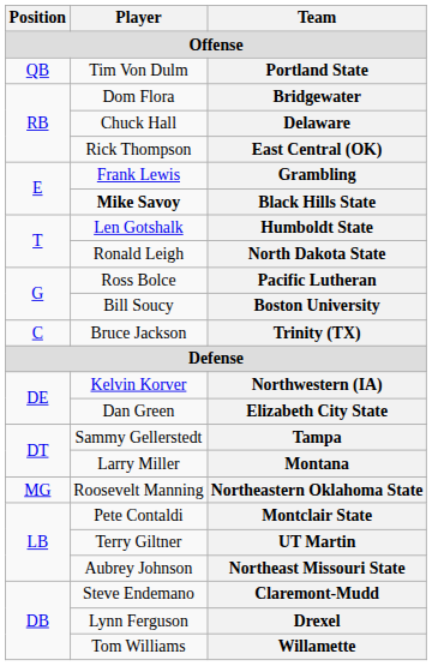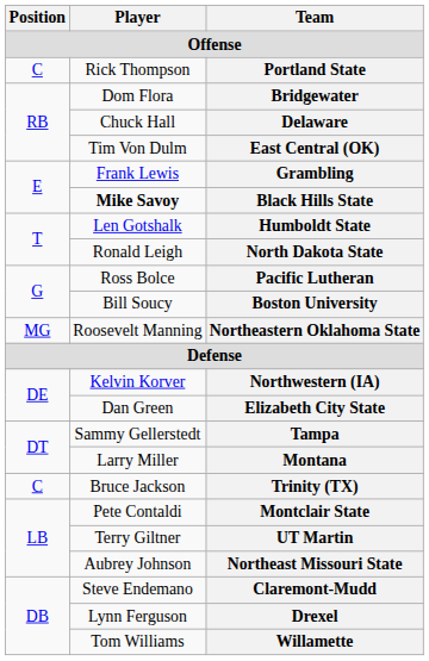 <table class="wikitable">
 <tr>
 <th>Position</th>
 <th>Player</th>
 <th>Team</th>
 </tr>
 <tr>
 <td colspan="3" style="text-align:center; background:#ddd;"><strong>Offense </strong></td>
 </tr>
 <tr style="text-align:center;">
-<td><a href='#'>QB</a></td>
-<td>Tim Von Dulm</td>
+<td><a href='#'>C</a></td>
+<td>Rick Thompson</td>
 <th Style = >Portland State</th>
 </tr>
 <tr style="text-align:center;">
 <td rowspan="3"><a href='#'>RB</a></td>
 <td>Dom Flora</td>
 <th Style = >Bridgewater</th>
 </tr>
 <tr style="text-align:center;">
 <td>Chuck Hall</td>
 <th Style = >Delaware</th>
 </tr>
 <tr style="text-align:center;">
-<td>Rick Thompson</td>
+<td>Tim Von Dulm</td>
 <th Style = >East Central (OK)</th>
 </tr>
 <tr style="text-align:center;">
 <td rowspan="2"><a href='#'>E</a></td>
 <td><a href='#'>Frank Lewis</a></td>
 <th Style = >Grambling</th>
 </tr>
 <tr style="text-align:center;">
 <td><strong>Mike Savoy</strong></td>
 <th Style = >Black Hills State</th>
 </tr>
 <tr style="text-align:center;">
 <td rowspan="2"><a href='#'>T</a></td>
 <td><a href='#'>Len Gotshalk</a></td>
 <th Style = >Humboldt State</th>
 </tr>
 <tr style="text-align:center;">
 <td>Ronald Leigh</td>
 <th Style = >North Dakota State</th>
 </tr>
 <tr style="text-align:center;">
 <td rowspan="2"><a href='#'>G</a></td>
 <td>Ross Bolce</td>
 <th Style = >Pacific Lutheran</th>
 </tr>
 <tr style="text-align:center;">
 <td>Bill Soucy</td>
 <th Style = >Boston University</th>
 </tr>
 <tr style="text-align:center;">
-<td><a href='#'>C</a></td>
-<td>Bruce Jackson</td>
-<th Style = >Trinity (TX)</th>
+<td><a href='#'>MG</a></td>
+<td>Roosevelt Manning</td>
+<th Style = >Northeastern Oklahoma State</th>
 </tr>
 <tr>
 <td colspan="3" style="text-align:center; background:#ddd;"><strong>Defense</strong></td>
 </tr>
 <tr style="text-align:center;">
 <td rowspan="2"><a href='#'>DE</a></td>
 <td><a href='#'>Kelvin Korver</a></td>
 <th Style = >Northwestern (IA)</th>
 </tr>
 <tr style="text-align:center;">
 <td>Dan Green</td>
 <th Style = >Elizabeth City State</th>
 </tr>
 <tr style="text-align:center;">
 <td rowspan="2"><a href='#'>DT</a></td>
 <td>Sammy Gellerstedt</td>
 <th Style = >Tampa</th>
 </tr>
 <tr style="text-align:center;">
 <td>Larry Miller</td>
 <th Style = >Montana</th>
 </tr>
 <tr style="text-align:center;">
-<td><a href='#'>MG</a></td>
-<td>Roosevelt Manning</td>
-<th Style = >Northeastern Oklahoma State</th>
+<td><a href='#'>C</a></td>
+<td>Bruce Jackson</td>
+<th Style = >Trinity (TX)</th>
 </tr>
 <tr style="text-align:center;">
 <td rowspan="3"><a href='#'>LB</a></td>
 <td>Pete Contaldi</td>
 <th Style = >Montclair State</th>
 </tr>
 <tr style="text-align:center;">
 <td>Terry Giltner</td>
 <th Style = >UT Martin</th>
 </tr>
 <tr style="text-align:center;">
 <td>Aubrey Johnson</td>
 <th Style = >Northeast Missouri State</th>
 </tr>
 <tr style="text-align:center;">
 <td rowspan="3"><a href='#'>DB</a></td>
 <td>Steve Endemano</td>
 <th Style = >Claremont-Mudd</th>
 </tr>
 <tr style="text-align:center;">
 <td>Lynn Ferguson</td>
 <th Style = >Drexel</th>
 </tr>
 <tr style="text-align:center;">
 <td>Tom Williams</td>
 <th Style = >Willamette</th>
 </tr>
 </table>
